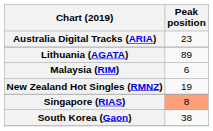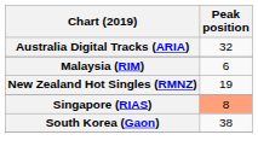 <table class="wikitable sortable plainrowheaders" style="text-align:center">
 <tr>
 <th scope="col">Chart (2019)</th>
 <th scope="col">Peak<br>position</th>
 </tr>
 <tr>
 <th scope="row">Australia Digital Tracks (<a href='#'>ARIA</a>)</th>
-<td>23</td>
+<td>32</td>
 </tr>
 <tr>
 </tr>
 <tr>
-</tr>
-<tr>
-<th scope="row">Lithuania (<a href='#'>AGATA</a>)</th>
-<td>89</td>
 </tr>
 <tr>
 <th scope="row">Malaysia (<a href='#'>RIM</a>)</th>
 <td>6</td>
 </tr>
 <tr>
 <th scope="row">New Zealand Hot Singles (<a href='#'>RMNZ</a>)</th>
 <td>19</td>
 </tr>
 <tr>
 </tr>
 <tr>
 <th scope="row">Singapore (<a href='#'>RIAS</a>)</th>
 <td style="background: lightsalmon;">8</td>
 </tr>
 <tr>
 <th scope="row">South Korea (<a href='#'>Gaon</a>)</th>
 <td>38</td>
 </tr>
 <tr>
 </tr>
 <tr>
 </tr>
 <tr>
 </tr>
 </table>
